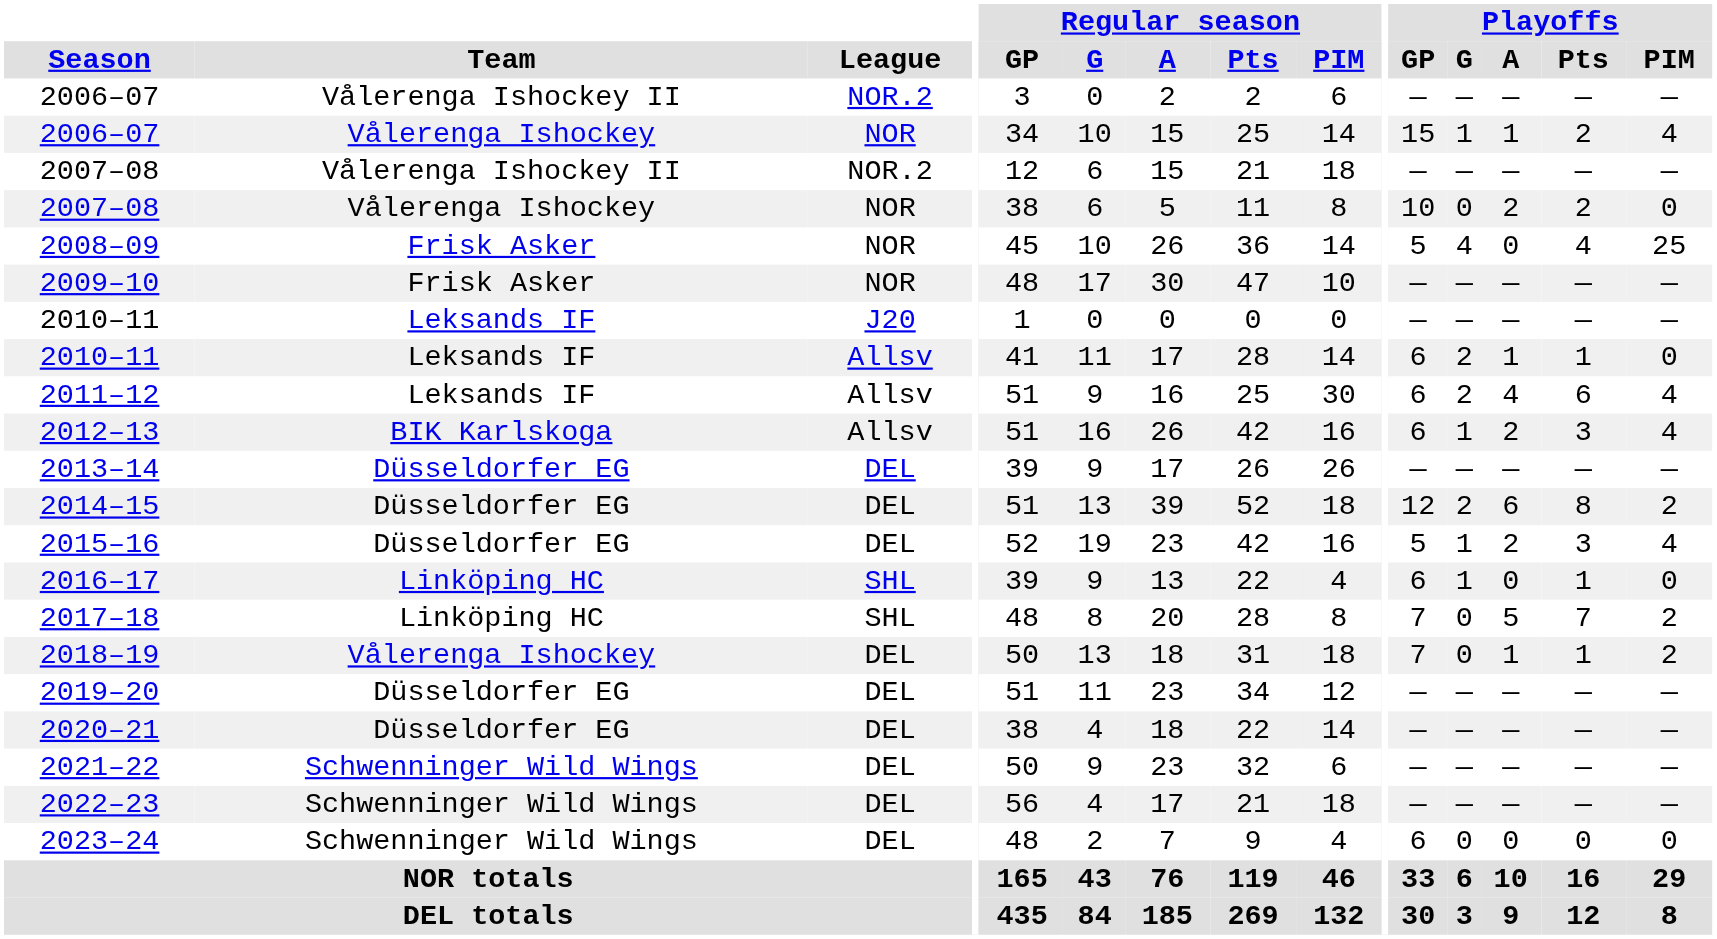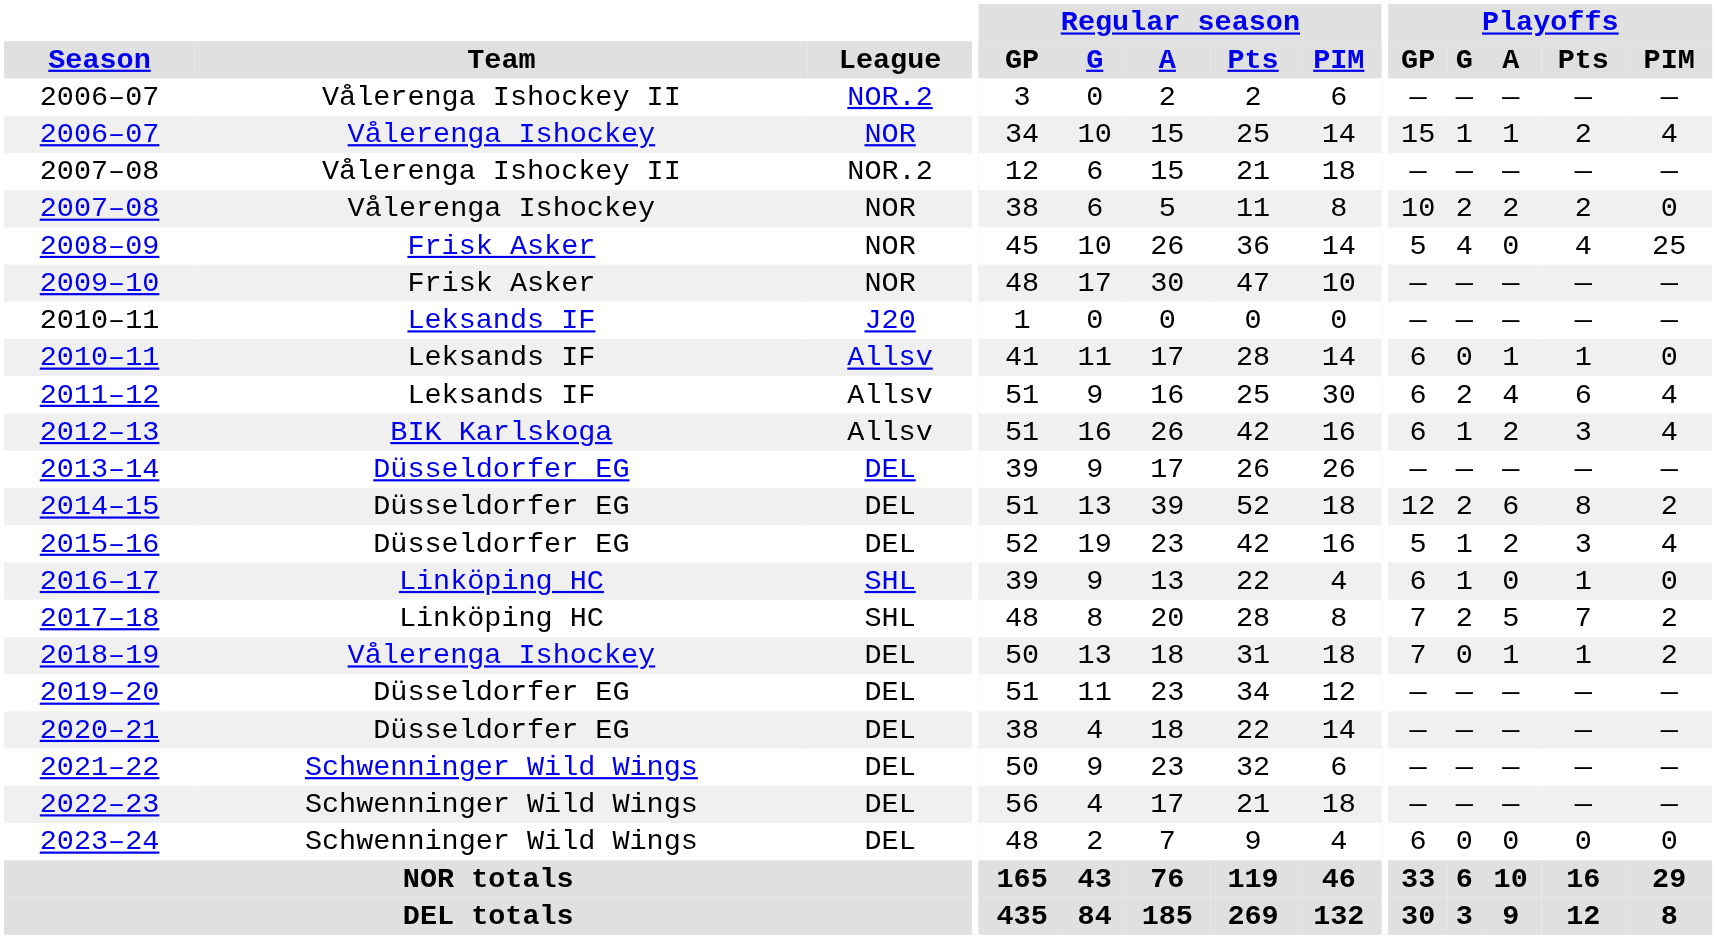 <table border="0" cellpadding="1" cellspacing="0" style="text-align:center; width:60em">
 <tr bgcolor="#e0e0e0">
 <th colspan="3" bgcolor="#ffffff"></th>
 <th rowspan="99" bgcolor="#ffffff"></th>
 <th colspan="5"><a href='#'>Regular season</a></th>
 <th rowspan="99" bgcolor="#ffffff"></th>
 <th colspan="5"><a href='#'>Playoffs</a></th>
 </tr>
 <tr bgcolor="#e0e0e0">
 <th><a href='#'>Season</a></th>
 <th>Team</th>
 <th>League</th>
 <th>GP</th>
 <th><a href='#'>G</a></th>
 <th><a href='#'>A</a></th>
 <th><a href='#'>Pts</a></th>
 <th><a href='#'>PIM</a></th>
 <th>GP</th>
 <th>G</th>
 <th>A</th>
 <th>Pts</th>
 <th>PIM</th>
 </tr>
 <tr>
 <td>2006–07</td>
 <td>Vålerenga Ishockey II</td>
 <td><a href='#'>NOR.2</a></td>
 <td>3</td>
 <td>0</td>
 <td>2</td>
 <td>2</td>
 <td>6</td>
 <td>—</td>
 <td>—</td>
 <td>—</td>
 <td>—</td>
 <td>—</td>
 </tr>
 <tr bgcolor="#f0f0f0">
 <td><a href='#'>2006–07</a></td>
 <td><a href='#'>Vålerenga Ishockey</a></td>
 <td><a href='#'>NOR</a></td>
 <td>34</td>
 <td>10</td>
 <td>15</td>
 <td>25</td>
 <td>14</td>
 <td>15</td>
 <td>1</td>
 <td>1</td>
 <td>2</td>
 <td>4</td>
 </tr>
 <tr>
 <td>2007–08</td>
 <td>Vålerenga Ishockey II</td>
 <td>NOR.2</td>
 <td>12</td>
 <td>6</td>
 <td>15</td>
 <td>21</td>
 <td>18</td>
 <td>—</td>
 <td>—</td>
 <td>—</td>
 <td>—</td>
 <td>—</td>
 </tr>
 <tr bgcolor="#f0f0f0">
 <td><a href='#'>2007–08</a></td>
 <td>Vålerenga Ishockey</td>
 <td>NOR</td>
 <td>38</td>
 <td>6</td>
 <td>5</td>
 <td>11</td>
 <td>8</td>
 <td>10</td>
-<td>0</td>
+<td>2</td>
 <td>2</td>
 <td>2</td>
 <td>0</td>
 </tr>
 <tr>
 <td><a href='#'>2008–09</a></td>
 <td><a href='#'>Frisk Asker</a></td>
 <td>NOR</td>
 <td>45</td>
 <td>10</td>
 <td>26</td>
 <td>36</td>
 <td>14</td>
 <td>5</td>
 <td>4</td>
 <td>0</td>
 <td>4</td>
 <td>25</td>
 </tr>
 <tr bgcolor="#f0f0f0">
 <td><a href='#'>2009–10</a></td>
 <td>Frisk Asker</td>
 <td>NOR</td>
 <td>48</td>
 <td>17</td>
 <td>30</td>
 <td>47</td>
 <td>10</td>
 <td>—</td>
 <td>—</td>
 <td>—</td>
 <td>—</td>
 <td>—</td>
 </tr>
 <tr>
 <td>2010–11</td>
 <td><a href='#'>Leksands IF</a></td>
 <td><a href='#'>J20</a></td>
 <td>1</td>
 <td>0</td>
 <td>0</td>
 <td>0</td>
 <td>0</td>
 <td>—</td>
 <td>—</td>
 <td>—</td>
 <td>—</td>
 <td>—</td>
 </tr>
 <tr bgcolor="#f0f0f0">
 <td><a href='#'>2010–11</a></td>
 <td>Leksands IF</td>
 <td><a href='#'>Allsv</a></td>
 <td>41</td>
 <td>11</td>
 <td>17</td>
 <td>28</td>
 <td>14</td>
 <td>6</td>
-<td>2</td>
+<td>0</td>
 <td>1</td>
 <td>1</td>
 <td>0</td>
 </tr>
 <tr>
 <td><a href='#'>2011–12</a></td>
 <td>Leksands IF</td>
 <td>Allsv</td>
 <td>51</td>
 <td>9</td>
 <td>16</td>
 <td>25</td>
 <td>30</td>
 <td>6</td>
 <td>2</td>
 <td>4</td>
 <td>6</td>
 <td>4</td>
 </tr>
 <tr bgcolor="#f0f0f0">
 <td><a href='#'>2012–13</a></td>
 <td><a href='#'>BIK Karlskoga</a></td>
 <td>Allsv</td>
 <td>51</td>
 <td>16</td>
 <td>26</td>
 <td>42</td>
 <td>16</td>
 <td>6</td>
 <td>1</td>
 <td>2</td>
 <td>3</td>
 <td>4</td>
 </tr>
 <tr>
 <td><a href='#'>2013–14</a></td>
 <td><a href='#'>Düsseldorfer EG</a></td>
 <td><a href='#'>DEL</a></td>
 <td>39</td>
 <td>9</td>
 <td>17</td>
 <td>26</td>
 <td>26</td>
 <td>—</td>
 <td>—</td>
 <td>—</td>
 <td>—</td>
 <td>—</td>
 </tr>
 <tr bgcolor="#f0f0f0">
 <td><a href='#'>2014–15</a></td>
 <td>Düsseldorfer EG</td>
 <td>DEL</td>
 <td>51</td>
 <td>13</td>
 <td>39</td>
 <td>52</td>
 <td>18</td>
 <td>12</td>
 <td>2</td>
 <td>6</td>
 <td>8</td>
 <td>2</td>
 </tr>
 <tr>
 <td><a href='#'>2015–16</a></td>
 <td>Düsseldorfer EG</td>
 <td>DEL</td>
 <td>52</td>
 <td>19</td>
 <td>23</td>
 <td>42</td>
 <td>16</td>
 <td>5</td>
 <td>1</td>
 <td>2</td>
 <td>3</td>
 <td>4</td>
 </tr>
 <tr bgcolor="#f0f0f0">
 <td><a href='#'>2016–17</a></td>
 <td><a href='#'>Linköping HC</a></td>
 <td><a href='#'>SHL</a></td>
 <td>39</td>
 <td>9</td>
 <td>13</td>
 <td>22</td>
 <td>4</td>
 <td>6</td>
 <td>1</td>
 <td>0</td>
 <td>1</td>
 <td>0</td>
 </tr>
 <tr>
 <td><a href='#'>2017–18</a></td>
 <td>Linköping HC</td>
 <td>SHL</td>
 <td>48</td>
 <td>8</td>
 <td>20</td>
 <td>28</td>
 <td>8</td>
 <td>7</td>
-<td>0</td>
+<td>2</td>
 <td>5</td>
 <td>7</td>
 <td>2</td>
 </tr>
 <tr bgcolor="#f0f0f0">
 <td><a href='#'>2018–19</a></td>
 <td><a href='#'>Vålerenga Ishockey</a></td>
 <td>DEL</td>
 <td>50</td>
 <td>13</td>
 <td>18</td>
 <td>31</td>
 <td>18</td>
 <td>7</td>
 <td>0</td>
 <td>1</td>
 <td>1</td>
 <td>2</td>
 </tr>
 <tr>
 <td><a href='#'>2019–20</a></td>
 <td>Düsseldorfer EG</td>
 <td>DEL</td>
 <td>51</td>
 <td>11</td>
 <td>23</td>
 <td>34</td>
 <td>12</td>
 <td>—</td>
 <td>—</td>
 <td>—</td>
 <td>—</td>
 <td>—</td>
 </tr>
 <tr bgcolor="#f0f0f0">
 <td><a href='#'>2020–21</a></td>
 <td>Düsseldorfer EG</td>
 <td>DEL</td>
 <td>38</td>
 <td>4</td>
 <td>18</td>
 <td>22</td>
 <td>14</td>
 <td>—</td>
 <td>—</td>
 <td>—</td>
 <td>—</td>
 <td>—</td>
 </tr>
 <tr>
 <td><a href='#'>2021–22</a></td>
 <td><a href='#'>Schwenninger Wild Wings</a></td>
 <td>DEL</td>
 <td>50</td>
 <td>9</td>
 <td>23</td>
 <td>32</td>
 <td>6</td>
 <td>—</td>
 <td>—</td>
 <td>—</td>
 <td>—</td>
 <td>—</td>
 </tr>
 <tr bgcolor="#f0f0f0">
 <td><a href='#'>2022–23</a></td>
 <td>Schwenninger Wild Wings</td>
 <td>DEL</td>
 <td>56</td>
 <td>4</td>
 <td>17</td>
 <td>21</td>
 <td>18</td>
 <td>—</td>
 <td>—</td>
 <td>—</td>
 <td>—</td>
 <td>—</td>
 </tr>
 <tr>
 <td><a href='#'>2023–24</a></td>
 <td>Schwenninger Wild Wings</td>
 <td>DEL</td>
 <td>48</td>
 <td>2</td>
 <td>7</td>
 <td>9</td>
 <td>4</td>
 <td>6</td>
 <td>0</td>
 <td>0</td>
 <td>0</td>
 <td>0</td>
 </tr>
 <tr bgcolor="#e0e0e0">
 <th colspan="3">NOR totals</th>
 <th>165</th>
 <th>43</th>
 <th>76</th>
 <th>119</th>
 <th>46</th>
 <th>33</th>
 <th>6</th>
 <th>10</th>
 <th>16</th>
 <th>29</th>
 </tr>
 <tr bgcolor="#e0e0e0">
 <th colspan="3">DEL totals</th>
 <th>435</th>
 <th>84</th>
 <th>185</th>
 <th>269</th>
 <th>132</th>
 <th>30</th>
 <th>3</th>
 <th>9</th>
 <th>12</th>
 <th>8</th>
 </tr>
 </table>
